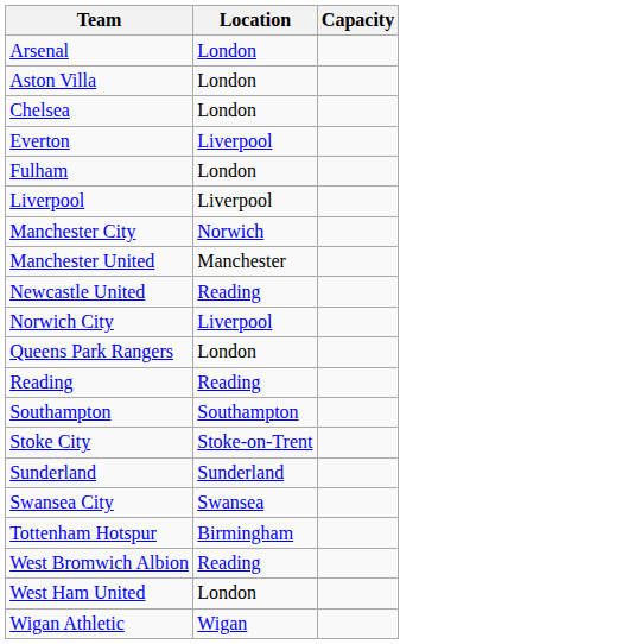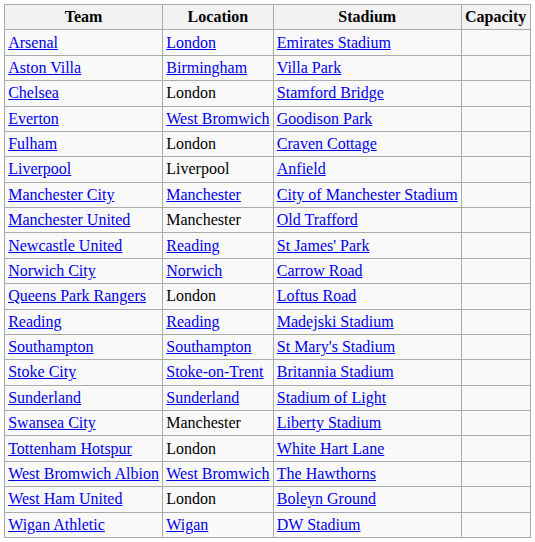 <table class="wikitable sortable">
 <tr>
 <th>Team</th>
 <th>Location</th>
+<th>Stadium</th>
 <th>Capacity</th>
 </tr>
 <tr>
 <td><a href='#'>Arsenal</a></td>
 <td><a href='#'>London</a> </td>
+<td><a href='#'>Emirates Stadium</a></td>
 <td style="text-align:center;"></td>
 </tr>
 <tr>
 <td><a href='#'>Aston Villa</a></td>
-<td>London </td>
+<td><a href='#'>Birmingham</a></td>
+<td><a href='#'>Villa Park</a></td>
 <td style="text-align:center;"></td>
 </tr>
 <tr>
 <td><a href='#'>Chelsea</a></td>
 <td>London </td>
+<td><a href='#'>Stamford Bridge</a></td>
 <td style="text-align:center;"></td>
 </tr>
 <tr>
 <td><a href='#'>Everton</a></td>
-<td><a href='#'>Liverpool</a> </td>
+<td><a href='#'>West Bromwich</a></td>
+<td><a href='#'>Goodison Park</a></td>
 <td style="text-align:center;"></td>
 </tr>
 <tr>
 <td><a href='#'>Fulham</a></td>
 <td>London </td>
+<td><a href='#'>Craven Cottage</a></td>
 <td style="text-align:center;"></td>
 </tr>
 <tr>
 <td><a href='#'>Liverpool</a></td>
 <td>Liverpool </td>
+<td><a href='#'>Anfield</a></td>
 <td style="text-align:center;"></td>
 </tr>
 <tr>
 <td><a href='#'>Manchester City</a></td>
-<td><a href='#'>Norwich</a></td>
+<td><a href='#'>Manchester</a> </td>
+<td><a href='#'>City of Manchester Stadium</a></td>
 <td style="text-align:center;"></td>
 </tr>
 <tr>
 <td><a href='#'>Manchester United</a></td>
 <td>Manchester </td>
+<td><a href='#'>Old Trafford</a></td>
 <td style="text-align:center;"></td>
 </tr>
 <tr>
 <td><a href='#'>Newcastle United</a></td>
 <td><a href='#'>Reading</a></td>
+<td><a href='#'>St James' Park</a></td>
 <td style="text-align:center;"></td>
 </tr>
 <tr>
 <td><a href='#'>Norwich City</a></td>
-<td><a href='#'>Liverpool</a> </td>
+<td><a href='#'>Norwich</a></td>
+<td><a href='#'>Carrow Road</a></td>
 <td style="text-align:center;"></td>
 </tr>
 <tr>
 <td><a href='#'>Queens Park Rangers</a></td>
 <td>London </td>
+<td><a href='#'>Loftus Road</a></td>
 <td style="text-align:center;"></td>
 </tr>
 <tr>
 <td><a href='#'>Reading</a></td>
 <td><a href='#'>Reading</a></td>
+<td><a href='#'>Madejski Stadium</a></td>
 <td style="text-align:center;"></td>
 </tr>
 <tr>
 <td><a href='#'>Southampton</a></td>
 <td><a href='#'>Southampton</a></td>
+<td><a href='#'>St Mary's Stadium</a></td>
 <td style="text-align:center;"></td>
 </tr>
 <tr>
 <td><a href='#'>Stoke City</a></td>
 <td><a href='#'>Stoke-on-Trent</a></td>
+<td><a href='#'>Britannia Stadium</a></td>
 <td style="text-align:center;"></td>
 </tr>
 <tr>
 <td><a href='#'>Sunderland</a></td>
 <td><a href='#'>Sunderland</a></td>
+<td><a href='#'>Stadium of Light</a></td>
 <td style="text-align:center;"></td>
 </tr>
 <tr>
 <td><a href='#'>Swansea City</a></td>
-<td><a href='#'>Swansea</a></td>
+<td>Manchester </td>
+<td><a href='#'>Liberty Stadium</a></td>
 <td style="text-align:center;"></td>
 </tr>
 <tr>
 <td><a href='#'>Tottenham Hotspur</a></td>
-<td><a href='#'>Birmingham</a></td>
+<td>London </td>
+<td><a href='#'>White Hart Lane</a></td>
 <td style="text-align:center;"></td>
 </tr>
 <tr>
 <td><a href='#'>West Bromwich Albion</a></td>
-<td><a href='#'>Reading</a></td>
+<td><a href='#'>West Bromwich</a></td>
+<td><a href='#'>The Hawthorns</a></td>
 <td style="text-align:center;"></td>
 </tr>
 <tr>
 <td><a href='#'>West Ham United</a></td>
 <td>London </td>
+<td><a href='#'>Boleyn Ground</a></td>
 <td style="text-align:center;"></td>
 </tr>
 <tr>
 <td><a href='#'>Wigan Athletic</a></td>
 <td><a href='#'>Wigan</a></td>
+<td><a href='#'>DW Stadium</a></td>
 <td style="text-align:center;"></td>
 </tr>
 </table>
